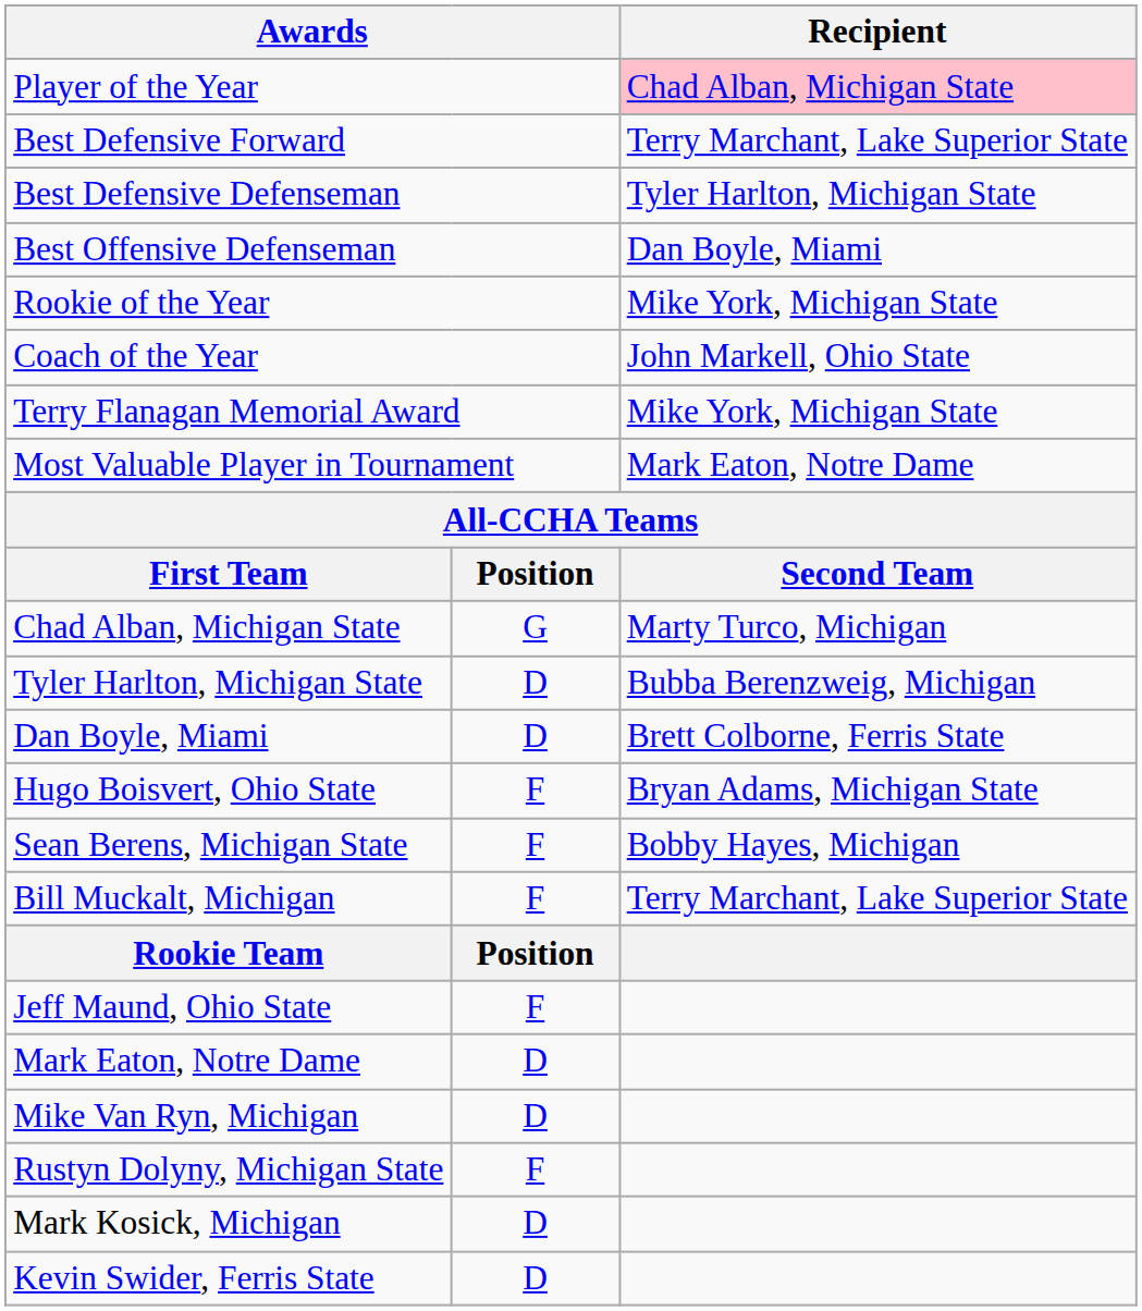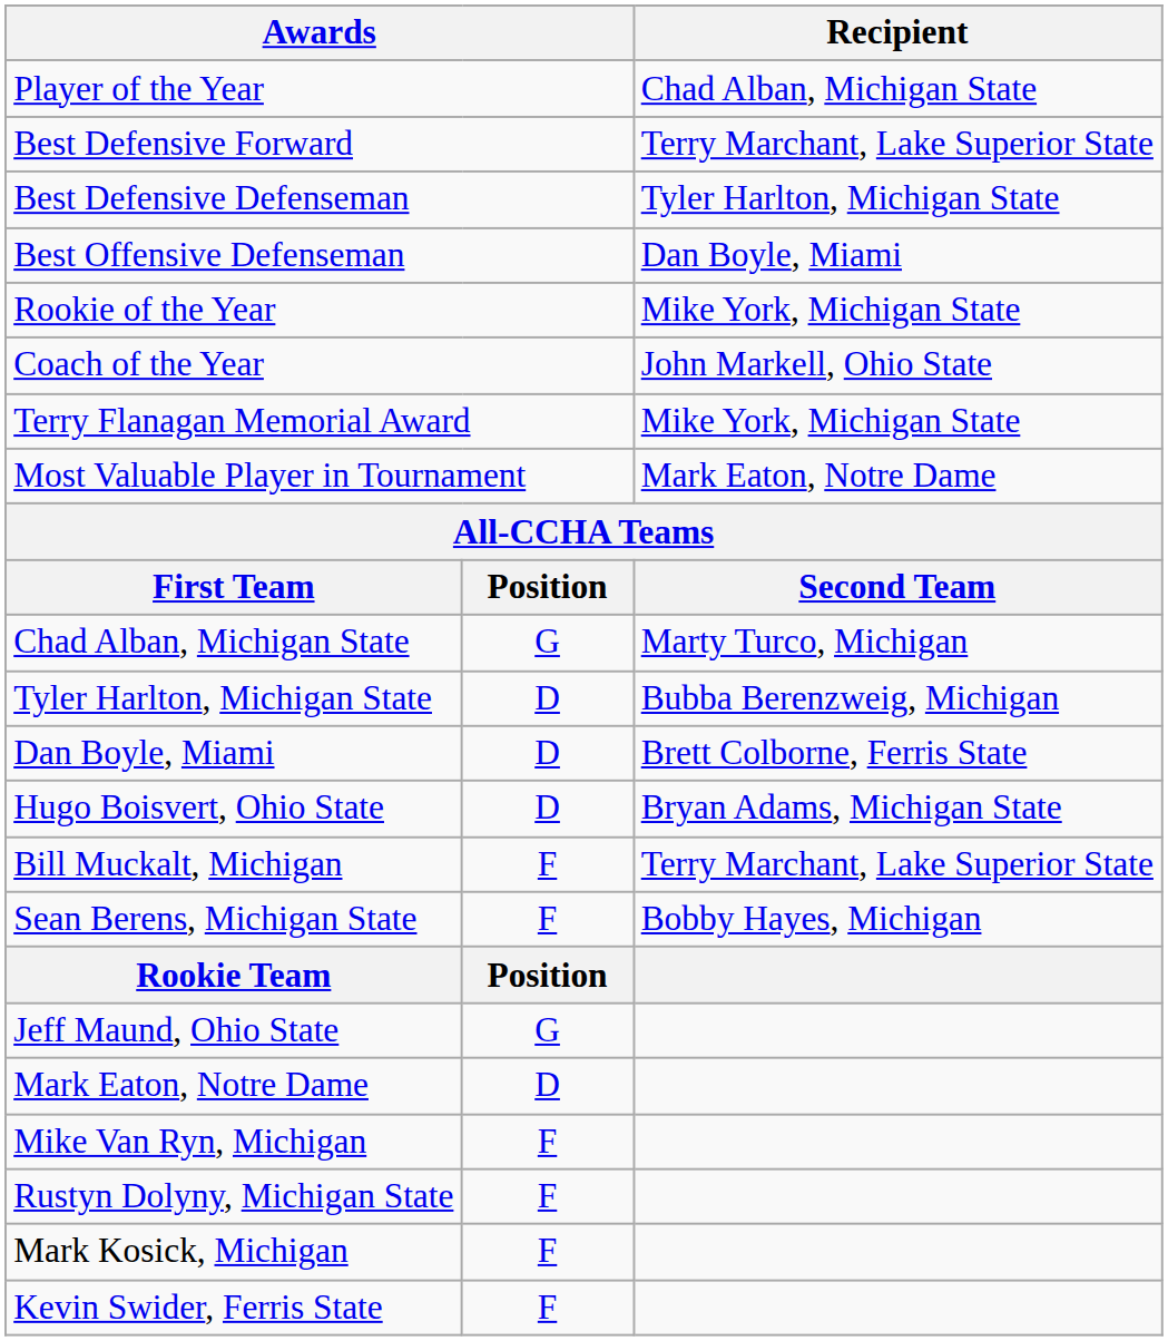 <table class="wikitable">
 <tr>
 <th colspan=2><a href='#'>Awards</a></th>
 <th>Recipient</th>
 </tr>
 <tr>
 <td colspan=2><a href='#'>Player of the Year</a></td>
-<td style="background: pink;"><a href='#'>Chad Alban</a>, <a href='#'>Michigan State</a></td>
+<td><a href='#'>Chad Alban</a>, <a href='#'>Michigan State</a></td>
 </tr>
 <tr>
 <td colspan=2><a href='#'>Best Defensive Forward</a></td>
 <td><a href='#'>Terry Marchant</a>, <a href='#'>Lake Superior State</a></td>
 </tr>
 <tr>
 <td colspan=2><a href='#'>Best Defensive Defenseman</a></td>
 <td><a href='#'>Tyler Harlton</a>, <a href='#'>Michigan State</a></td>
 </tr>
 <tr>
 <td colspan=2><a href='#'>Best Offensive Defenseman</a></td>
 <td><a href='#'>Dan Boyle</a>, <a href='#'>Miami</a></td>
 </tr>
 <tr>
 <td colspan=2><a href='#'>Rookie of the Year</a></td>
 <td><a href='#'>Mike York</a>, <a href='#'>Michigan State</a></td>
 </tr>
 <tr>
 <td colspan=2><a href='#'>Coach of the Year</a></td>
 <td><a href='#'>John Markell</a>, <a href='#'>Ohio State</a></td>
 </tr>
 <tr>
 <td colspan=2><a href='#'>Terry Flanagan Memorial Award</a></td>
 <td><a href='#'>Mike York</a>, <a href='#'>Michigan State</a></td>
 </tr>
 <tr>
 <td colspan=2><a href='#'>Most Valuable Player in Tournament</a></td>
 <td><a href='#'>Mark Eaton</a>, <a href='#'>Notre Dame</a></td>
 </tr>
 <tr>
 <th colspan=3><a href='#'>All-CCHA Teams</a></th>
 </tr>
 <tr>
 <th><a href='#'>First Team</a></th>
 <th>  Position  </th>
 <th><a href='#'>Second Team</a></th>
 </tr>
 <tr>
 <td><a href='#'>Chad Alban</a>, <a href='#'>Michigan State</a></td>
 <td align=center><a href='#'>G</a></td>
 <td><a href='#'>Marty Turco</a>, <a href='#'>Michigan</a></td>
 </tr>
 <tr>
 <td><a href='#'>Tyler Harlton</a>, <a href='#'>Michigan State</a></td>
 <td align=center><a href='#'>D</a></td>
 <td><a href='#'>Bubba Berenzweig</a>, <a href='#'>Michigan</a></td>
 </tr>
 <tr>
 <td><a href='#'>Dan Boyle</a>, <a href='#'>Miami</a></td>
 <td align=center><a href='#'>D</a></td>
 <td><a href='#'>Brett Colborne</a>, <a href='#'>Ferris State</a></td>
 </tr>
 <tr>
 <td><a href='#'>Hugo Boisvert</a>, <a href='#'>Ohio State</a></td>
+<td align=center><a href='#'>D</a></td>
+<td><a href='#'>Bryan Adams</a>, <a href='#'>Michigan State</a></td>
+</tr>
+<tr>
+<td><a href='#'>Bill Muckalt</a>, <a href='#'>Michigan</a></td>
 <td align=center><a href='#'>F</a></td>
-<td><a href='#'>Bryan Adams</a>, <a href='#'>Michigan State</a></td>
+<td><a href='#'>Terry Marchant</a>, <a href='#'>Lake Superior State</a></td>
 </tr>
 <tr>
 <td><a href='#'>Sean Berens</a>, <a href='#'>Michigan State</a></td>
 <td align=center><a href='#'>F</a></td>
 <td><a href='#'>Bobby Hayes</a>, <a href='#'>Michigan</a></td>
-</tr>
-<tr>
-<td><a href='#'>Bill Muckalt</a>, <a href='#'>Michigan</a></td>
-<td align=center><a href='#'>F</a></td>
-<td><a href='#'>Terry Marchant</a>, <a href='#'>Lake Superior State</a></td>
 </tr>
 <tr>
 <th><a href='#'>Rookie Team</a></th>
 <th>  Position  </th>
 <th></th>
 </tr>
 <tr>
 <td><a href='#'>Jeff Maund</a>, <a href='#'>Ohio State</a></td>
-<td align=center><a href='#'>F</a></td>
+<td align=center><a href='#'>G</a></td>
 <td></td>
 </tr>
 <tr>
 <td><a href='#'>Mark Eaton</a>, <a href='#'>Notre Dame</a></td>
 <td align=center><a href='#'>D</a></td>
 <td></td>
 </tr>
 <tr>
 <td><a href='#'>Mike Van Ryn</a>, <a href='#'>Michigan</a></td>
-<td align=center><a href='#'>D</a></td>
+<td align=center><a href='#'>F</a></td>
 <td></td>
 </tr>
 <tr>
 <td><a href='#'>Rustyn Dolyny</a>, <a href='#'>Michigan State</a></td>
 <td align=center><a href='#'>F</a></td>
 <td></td>
 </tr>
 <tr>
 <td>Mark Kosick, <a href='#'>Michigan</a></td>
-<td align=center><a href='#'>D</a></td>
+<td align=center><a href='#'>F</a></td>
 <td></td>
 </tr>
 <tr>
 <td><a href='#'>Kevin Swider</a>, <a href='#'>Ferris State</a></td>
-<td align=center><a href='#'>D</a></td>
+<td align=center><a href='#'>F</a></td>
 <td></td>
 </tr>
 </table>
